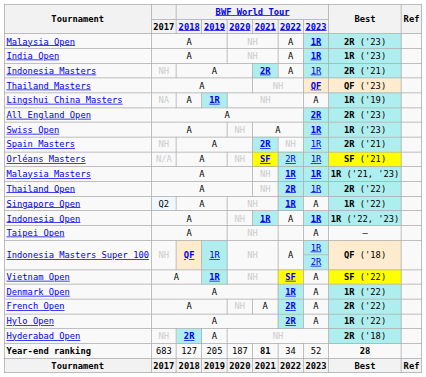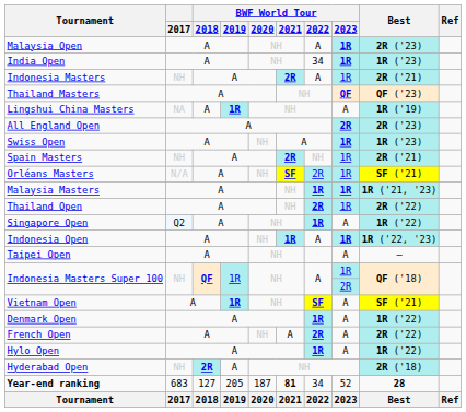 <table style='font-size: 90%; text-align:center;' class='wikitable'>
 <tr>
 <th rowspan="2">Tournament</th>
 <th colspan="1"></th>
 <th colspan="6"><a href='#'>BWF World Tour</a></th>
 <th rowspan="2">Best</th>
 <th rowspan="2">Ref</th>
 </tr>
 <tr>
 <th>2017</th>
 <th><a href='#'>2018</a></th>
 <th><a href='#'>2019</a></th>
 <th><a href='#'>2020</a></th>
 <th><a href='#'>2021</a></th>
 <th><a href='#'>2022</a></th>
 <th><a href='#'>2023</a></th>
 </tr>
 <tr>
 <td align=left><a href='#'>Malaysia Open</a></td>
 <td colspan="3">A</td>
 <td colspan="2" style=color:#ccc>NH</td>
 <td>A</td>
 <td bgcolor=AFEEEE><strong><a href='#'>1R</a></strong></td>
 <td bgcolor=AFEEEE><strong>2R</strong> ('23)</td>
 <td></td>
 </tr>
 <tr>
 <td align=left><a href='#'>India Open</a></td>
 <td colspan="3">A</td>
 <td colspan="2" style=color:#ccc>NH</td>
-<td>A</td>
+<td>34</td>
 <td bgcolor=AFEEEE><strong><a href='#'>1R</a></strong></td>
 <td bgcolor=AFEEEE><strong>1R</strong> ('23)</td>
 <td></td>
 </tr>
 <tr>
 <td align=left><a href='#'>Indonesia Masters</a></td>
 <td style=color:#ccc>NH</td>
 <td colspan="3">A</td>
 <td bgcolor=AFEEEE><strong><a href='#'>2R</a></strong></td>
 <td>A</td>
 <td bgcolor=AFEEEE><a href='#'>1R</a></td>
 <td bgcolor=AFEEEE><strong>2R</strong> ('21)</td>
 <td></td>
 </tr>
 <tr>
 <td align=left><a href='#'>Thailand Masters</a></td>
 <td colspan="4">A</td>
 <td colspan="2" style=color:#ccc>NH</td>
 <td bgcolor=FFEBCD><strong><a href='#'>QF</a></strong></td>
 <td bgcolor=FFEBCD><strong>QF</strong> ('23)</td>
 <td></td>
 </tr>
 <tr>
 <td align=left><a href='#'>Lingshui China Masters</a></td>
 <td style=color:#ccc>NA</td>
 <td>A</td>
 <td bgcolor=AFEEEE><strong><a href='#'>1R</a></strong></td>
 <td colspan="3" style=color:#ccc>NH</td>
 <td>A</td>
 <td bgcolor=AFEEEE><strong>1R</strong> ('19)</td>
 <td></td>
 </tr>
 <tr>
 <td align=left><a href='#'>All England Open</a></td>
 <td colspan="6">A</td>
 <td bgcolor=AFEEEE><strong><a href='#'>2R</a></strong></td>
 <td bgcolor=AFEEEE><strong>2R</strong> ('23)</td>
 <td></td>
 </tr>
 <tr>
 <td align=left><a href='#'>Swiss Open</a></td>
 <td colspan="3">A</td>
 <td style=color:#ccc>NH</td>
 <td colspan="2">A</td>
 <td bgcolor=AFEEEE><strong><a href='#'>1R</a></strong></td>
 <td bgcolor=AFEEEE><strong>1R</strong> ('23)</td>
 <td></td>
 </tr>
 <tr>
 <td align=left><a href='#'>Spain Masters</a></td>
 <td style=color:#ccc>NH</td>
 <td colspan="3">A</td>
 <td bgcolor=AFEEEE><strong><a href='#'>2R</a></strong></td>
 <td style=color:#ccc>NH</td>
 <td bgcolor=AFEEEE><a href='#'>1R</a></td>
 <td bgcolor=AFEEEE><strong>2R</strong> ('21)</td>
 <td></td>
 </tr>
 <tr>
 <td align=left><a href='#'>Orléans Masters</a></td>
 <td style=color:#ccc>N/A</td>
 <td colspan="2">A</td>
 <td style=color:#ccc>NH</td>
 <td bgcolor=FFFF00><strong><a href='#'>SF</a></strong></td>
 <td bgcolor=AFEEEE><a href='#'>2R</a></td>
 <td bgcolor=AFEEEE><a href='#'>1R</a></td>
 <td bgcolor=FFFF00><strong>SF</strong> ('21)</td>
 <td></td>
 </tr>
 <tr>
 <td align=left><a href='#'>Malaysia Masters</a></td>
 <td colspan="4">A</td>
 <td style=color:#ccc>NH</td>
 <td bgcolor=AFEEEE><strong><a href='#'>1R</a></strong></td>
 <td bgcolor=AFEEEE><strong><a href='#'>1R</a></strong></td>
 <td bgcolor=AFEEEE><strong>1R</strong> ('21, '23)</td>
 <td></td>
 </tr>
 <tr>
 <td align=left><a href='#'>Thailand Open</a></td>
 <td colspan="4">A</td>
 <td style=color:#ccc>NH</td>
 <td bgcolor=AFEEEE><strong><a href='#'>2R</a></strong></td>
 <td bgcolor=AFEEEE><a href='#'>1R</a></td>
 <td bgcolor=AFEEEE><strong>2R</strong> ('22)</td>
 <td></td>
 </tr>
 <tr>
 <td align=left><a href='#'>Singapore Open</a></td>
 <td 2017; bgcolor=F0F8FF>Q2</td>
 <td colspan="2">A</td>
 <td colspan="2" style=color:#ccc>NH</td>
 <td bgcolor=AFEEEE><strong><a href='#'>1R</a></strong></td>
 <td>A</td>
 <td bgcolor=AFEEEE><strong>1R</strong> ('22)</td>
 <td></td>
 </tr>
 <tr>
 <td align=left><a href='#'>Indonesia Open</a></td>
 <td colspan="3">A</td>
 <td style=color:#ccc>NH</td>
 <td bgcolor=AFEEEE><strong><a href='#'>1R</a></strong></td>
 <td>A</td>
 <td bgcolor=AFEEEE><strong><a href='#'>1R</a></strong></td>
 <td bgcolor=AFEEEE><strong>1R</strong> ('22, '23)</td>
 <td></td>
 </tr>
 <tr>
 <td align=left><a href='#'>Taipei Open</a></td>
 <td colspan="3">A</td>
 <td colspan="2" style=color:#ccc>NH</td>
 <td><a href='#'></a></td>
 <td>A</td>
 <td>—</td>
 <td></td>
 </tr>
 <tr>
 <td rowspan="2" align=left><a href='#'>Indonesia Masters Super 100</a></td>
 <td rowspan="2" style=color:#ccc>NH</td>
 <td rowspan="2" bgcolor=FFEBCD><strong><a href='#'>QF</a></strong></td>
 <td rowspan="2" bgcolor=AFEEEE><a href='#'>1R</a></td>
 <td rowspan="2" colspan="2" style=color:#ccc>NH</td>
 <td rowspan="2">A</td>
 <td bgcolor=AFEEEE><a href='#'>1R</a></td>
 <td rowspan="2" bgcolor=FFEBCD><strong>QF</strong> ('18)</td>
 <td rowspan="2"></td>
 </tr>
 <tr>
 <td bgcolor=AFEEEE><a href='#'>2R</a></td>
 </tr>
 <tr>
 <td align=left><a href='#'>Vietnam Open</a></td>
 <td colspan="2">A</td>
 <td bgcolor=AFEEEE><strong><a href='#'>1R</a></strong></td>
 <td colspan="2" style=color:#ccc>NH</td>
 <td bgcolor=FFFF00><strong><a href='#'>SF</a></strong></td>
 <td>A</td>
-<td bgcolor=FFFF00><strong>SF</strong> ('22)</td>
+<td bgcolor=FFFF00><strong>SF</strong> ('21)</td>
 <td></td>
 </tr>
 <tr>
 <td align=left><a href='#'>Denmark Open</a></td>
 <td colspan="5">A</td>
 <td bgcolor=AFEEEE><strong><a href='#'>1R</a></strong></td>
 <td>A</td>
 <td bgcolor=AFEEEE><strong>1R</strong> ('22)</td>
 <td></td>
 </tr>
 <tr>
 <td align=left><a href='#'>French Open</a></td>
 <td colspan="3">A</td>
 <td style=color:#ccc>NH</td>
 <td>A</td>
 <td bgcolor=AFEEEE><strong><a href='#'>2R</a></strong></td>
 <td>A</td>
 <td bgcolor=AFEEEE><strong>2R</strong> ('22)</td>
 <td></td>
 </tr>
 <tr>
 <td align=left><a href='#'>Hylo Open</a></td>
 <td colspan="5">A</td>
-<td bgcolor=AFEEEE><strong><a href='#'>2R</a></strong></td>
+<td bgcolor=AFEEEE><strong><a href='#'>1R</a></strong></td>
 <td>A</td>
 <td bgcolor=AFEEEE><strong>1R</strong> ('22)</td>
 <td></td>
 </tr>
 <tr>
 <td align=left><a href='#'>Hyderabad Open</a></td>
 <td style=color:#ccc>NH</td>
 <td bgcolor=AFEEEE><strong><a href='#'>2R</a></strong></td>
 <td>A</td>
 <td colspan="4" style=color:#ccc>NH</td>
 <td bgcolor=AFEEEE><strong>2R</strong> ('18)</td>
 <td></td>
 </tr>
 <tr>
 <td align=left><strong>Year-end ranking</strong></td>
 <td>683</td>
 <td>127</td>
 <td>205</td>
 <td>187</td>
 <td><strong>81</strong></td>
 <td>34</td>
 <td>52</td>
 <td><strong>28</strong></td>
 <td></td>
 </tr>
 <tr>
 <th>Tournament</th>
 <th>2017</th>
 <th>2018</th>
 <th>2019</th>
 <th>2020</th>
 <th>2021</th>
 <th>2022</th>
 <th>2023</th>
 <th>Best</th>
 <th>Ref</th>
 </tr>
 </table>
